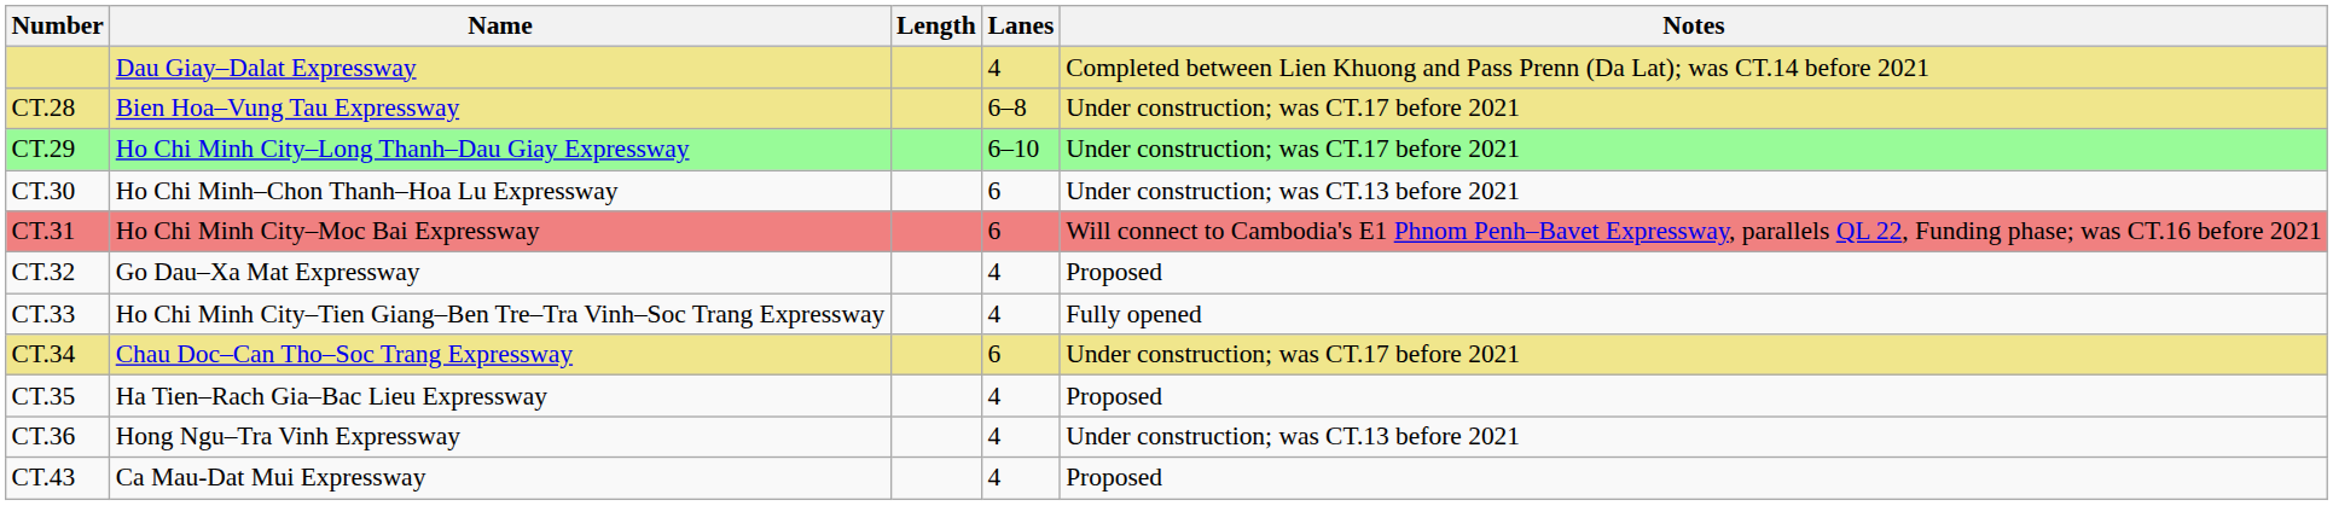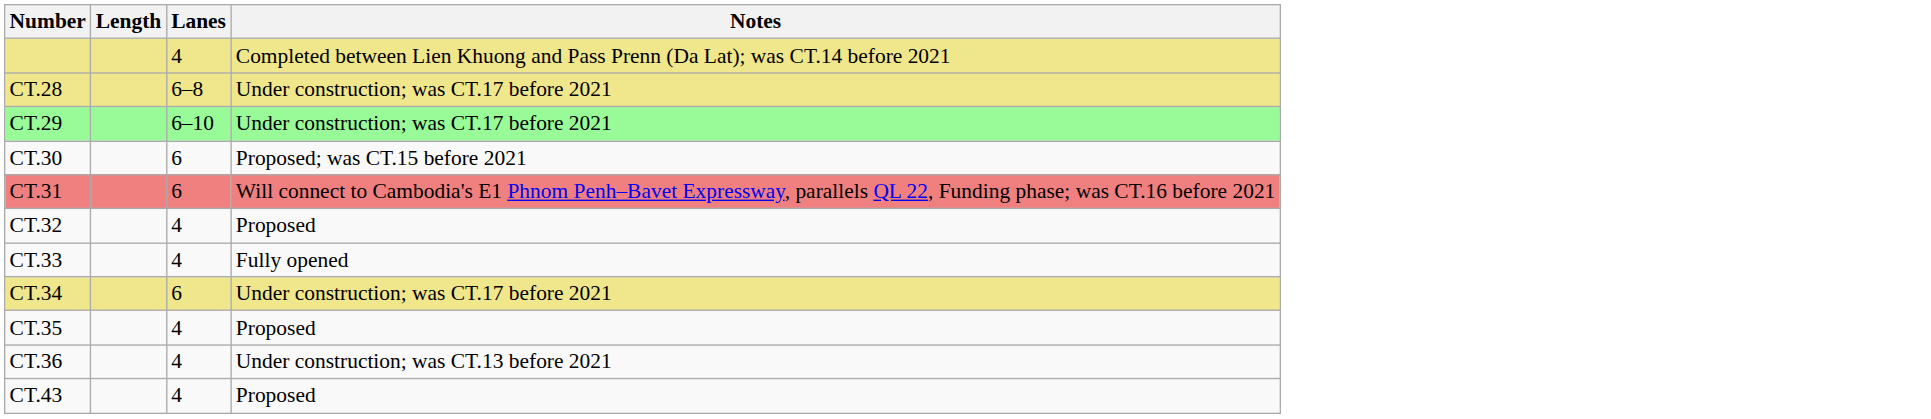 <table class="wikitable">
 <tr>
 <th>Number</th>
-<th>Name</th>
 <th>Length</th>
 <th>Lanes</th>
 <th>Notes</th>
 </tr>
 <tr style="background:Khaki;">
 <td></td>
-<td><a href='#'>Dau Giay–Dalat Expressway</a></td>
 <td></td>
 <td>4</td>
 <td>Completed between Lien Khuong and Pass Prenn (Da Lat); was CT.14 before 2021</td>
 </tr>
 <tr style="background:Khaki;">
 <td> CT.28</td>
-<td><a href='#'>Bien Hoa–Vung Tau Expressway</a></td>
 <td></td>
 <td>6–8</td>
 <td>Under construction; was CT.17 before 2021</td>
 </tr>
 <tr style="background:PaleGreen;">
 <td> CT.29</td>
-<td><a href='#'>Ho Chi Minh City–Long Thanh–Dau Giay Expressway</a></td>
 <td></td>
 <td>6–10</td>
 <td>Under construction; was CT.17 before 2021</td>
 </tr>
 <tr>
 <td> CT.30</td>
-<td>Ho Chi Minh–Chon Thanh–Hoa Lu Expressway</td>
 <td></td>
 <td>6</td>
-<td>Under construction; was CT.13 before 2021</td>
+<td>Proposed; was CT.15 before 2021</td>
 </tr>
 <tr style="background:LightCoral;">
 <td> CT.31</td>
-<td>Ho Chi Minh City–Moc Bai Expressway</td>
 <td></td>
 <td>6</td>
 <td>Will connect to Cambodia's E1 <a href='#'>Phnom Penh–Bavet Expressway</a>, parallels <a href='#'>QL 22</a>, Funding phase; was CT.16 before 2021</td>
 </tr>
 <tr>
 <td> CT.32</td>
-<td>Go Dau–Xa Mat Expressway</td>
 <td></td>
 <td>4</td>
 <td>Proposed</td>
 </tr>
 <tr>
 <td> CT.33</td>
-<td>Ho Chi Minh City–Tien Giang–Ben Tre–Tra Vinh–Soc Trang Expressway</td>
 <td></td>
 <td>4</td>
 <td>Fully opened</td>
 </tr>
 <tr style="background:Khaki;">
 <td> CT.34</td>
-<td><a href='#'>Chau Doc–Can Tho–Soc Trang Expressway</a></td>
 <td></td>
 <td>6</td>
 <td>Under construction; was CT.17 before 2021</td>
 </tr>
 <tr>
 <td> CT.35</td>
-<td>Ha Tien–Rach Gia–Bac Lieu Expressway</td>
 <td></td>
 <td>4</td>
 <td>Proposed</td>
 </tr>
 <tr>
 <td> CT.36</td>
-<td>Hong Ngu–Tra Vinh Expressway</td>
 <td></td>
 <td>4</td>
 <td>Under construction; was CT.13 before 2021</td>
 </tr>
 <tr>
 <td> CT.43</td>
-<td>Ca Mau-Dat Mui Expressway</td>
 <td></td>
 <td>4</td>
 <td>Proposed</td>
 </tr>
 </table>
